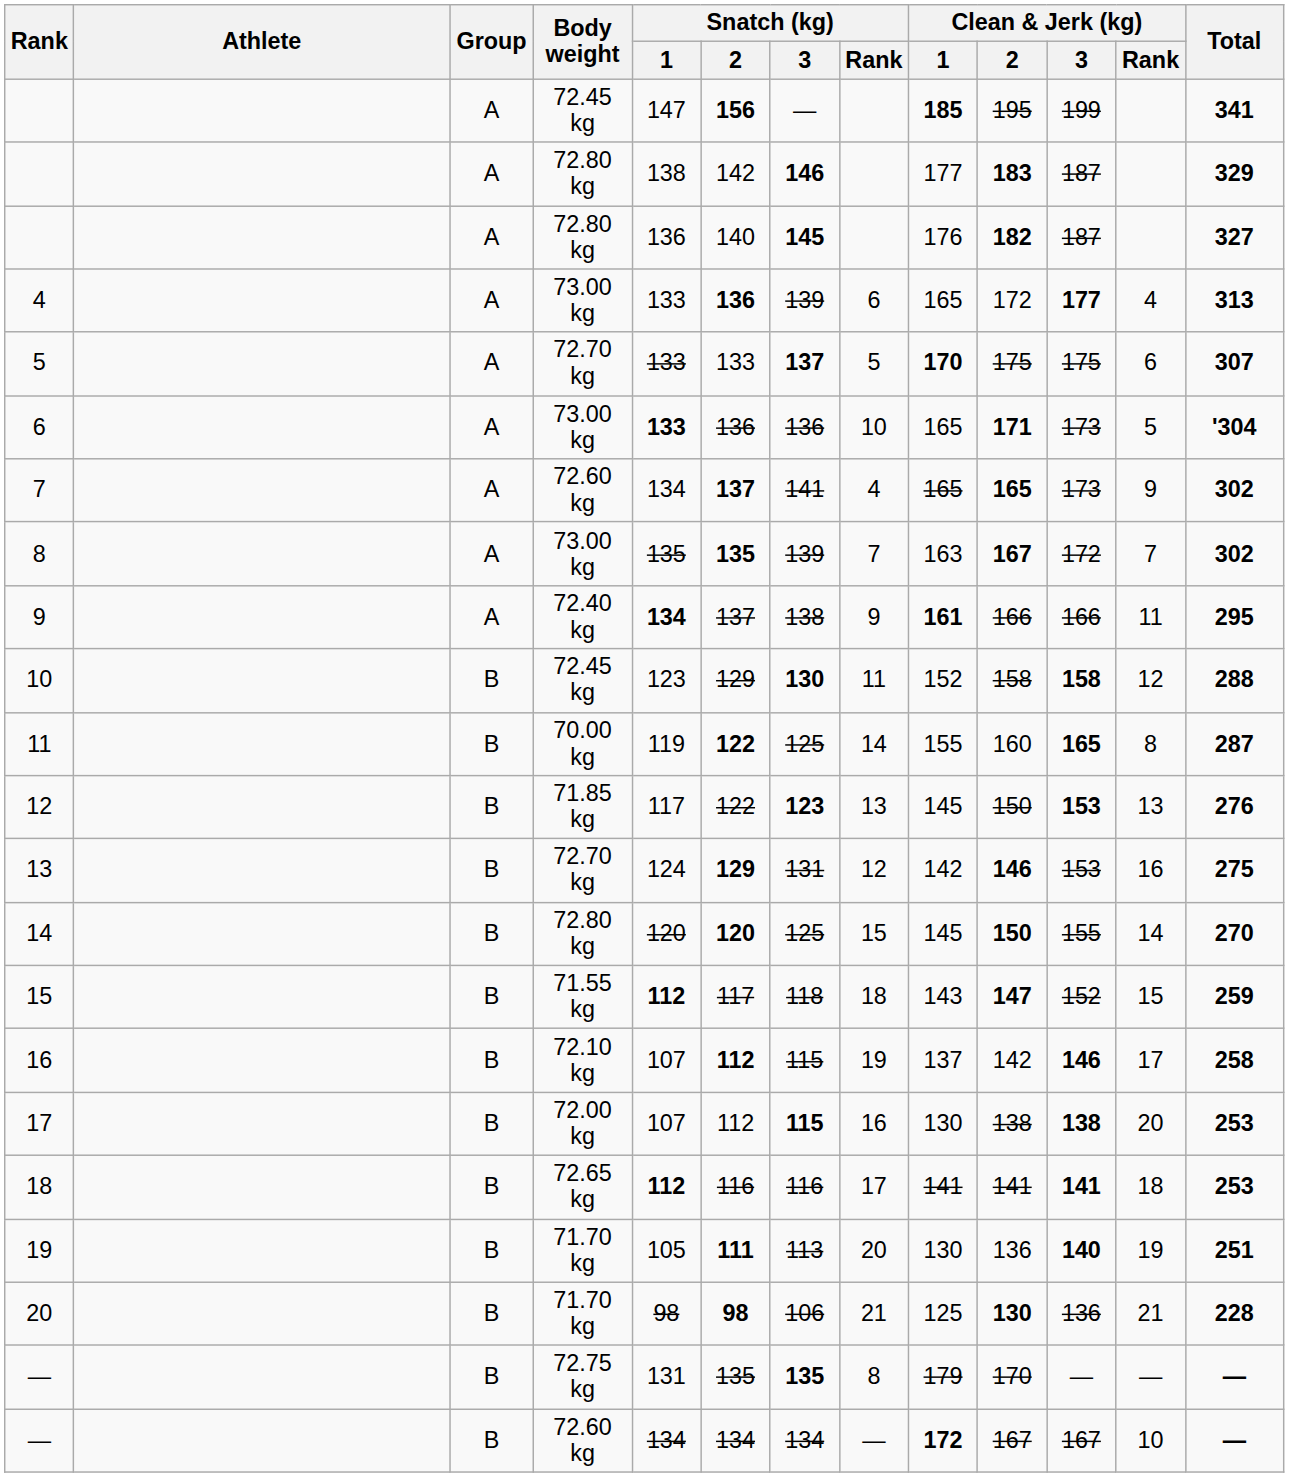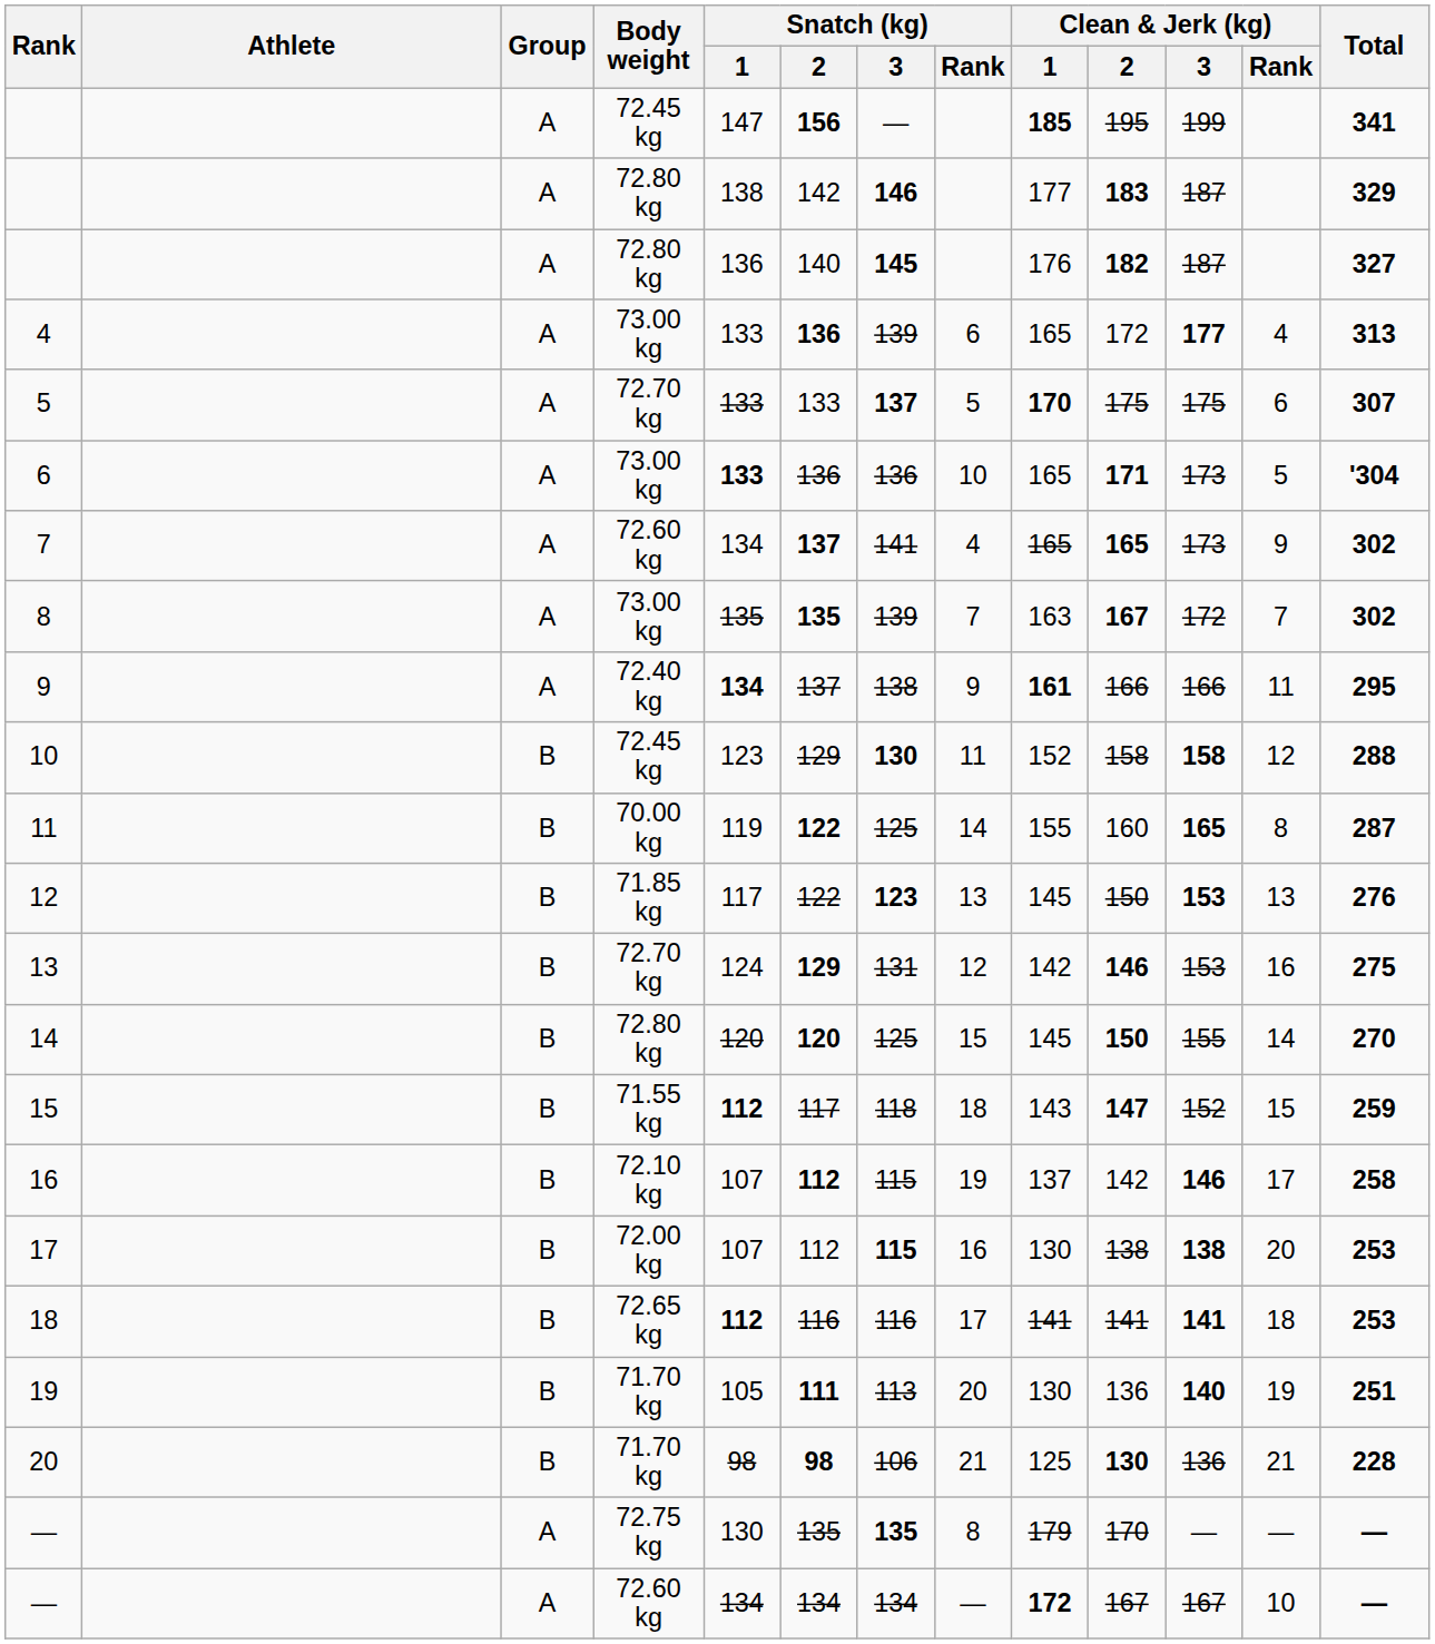 <table class = "wikitable" style="text-align:center;">
 <tr>
 <th rowspan=2 width=40>Rank</th>
 <th rowspan=2 width=250>Athlete</th>
 <th rowspan=2 width=50>Group</th>
 <th rowspan=2 width=60>Body weight</th>
 <th colspan=4>Snatch (kg)</th>
 <th colspan=4>Clean & Jerk (kg)</th>
 <th rowspan=2 width=60>Total</th>
 </tr>
 <tr>
 <th width=40>1</th>
 <th width=40>2</th>
 <th width=40>3</th>
 <th width=40>Rank</th>
 <th width=40>1</th>
 <th width=40>2</th>
 <th width=40>3</th>
 <th width=40>Rank</th>
 </tr>
 <tr>
 <td></td>
 <td align=left></td>
 <td>A</td>
 <td>72.45 kg</td>
 <td>147</td>
 <td><strong>156</strong></td>
 <td>—</td>
 <td></td>
 <td><strong>185</strong></td>
 <td><s>195</s></td>
 <td><s>199</s></td>
 <td></td>
 <td><strong>341</strong></td>
 </tr>
 <tr>
 <td></td>
 <td align=left></td>
 <td>A</td>
 <td>72.80 kg</td>
 <td>138</td>
 <td>142</td>
 <td><strong>146</strong></td>
 <td></td>
 <td>177</td>
 <td><strong>183</strong></td>
 <td><s>187</s></td>
 <td></td>
 <td><strong>329</strong></td>
 </tr>
 <tr>
 <td></td>
 <td align=left></td>
 <td>A</td>
 <td>72.80 kg</td>
 <td>136</td>
 <td>140</td>
 <td><strong>145</strong></td>
 <td></td>
 <td>176</td>
 <td><strong>182</strong></td>
 <td><s>187</s></td>
 <td></td>
 <td><strong>327</strong></td>
 </tr>
 <tr>
 <td>4</td>
 <td align=left></td>
 <td>A</td>
 <td>73.00 kg</td>
 <td>133</td>
 <td><strong>136</strong></td>
 <td><s>139</s></td>
 <td>6</td>
 <td>165</td>
 <td>172</td>
 <td><strong>177</strong></td>
 <td>4</td>
 <td><strong>313</strong></td>
 </tr>
 <tr>
 <td>5</td>
 <td align=left></td>
 <td>A</td>
 <td>72.70 kg</td>
 <td><s>133</s></td>
 <td>133</td>
 <td><strong>137</strong></td>
 <td>5</td>
 <td><strong>170</strong></td>
 <td><s>175</s></td>
 <td><s>175</s></td>
 <td>6</td>
 <td><strong>307</strong></td>
 </tr>
 <tr>
 <td>6</td>
 <td align=left></td>
 <td>A</td>
 <td>73.00 kg</td>
 <td><strong>133</strong></td>
 <td><s>136</s></td>
 <td><s>136</s></td>
 <td>10</td>
 <td>165</td>
 <td><strong>171</strong></td>
 <td><s>173</s></td>
 <td>5</td>
 <td><strong>'304</strong></td>
 </tr>
 <tr>
 <td>7</td>
 <td align=left></td>
 <td>A</td>
 <td>72.60 kg</td>
 <td>134</td>
 <td><strong>137</strong></td>
 <td><s>141</s></td>
 <td>4</td>
 <td><s>165</s></td>
 <td><strong>165</strong></td>
 <td><s>173</s></td>
 <td>9</td>
 <td><strong>302</strong></td>
 </tr>
 <tr>
 <td>8</td>
 <td align=left></td>
 <td>A</td>
 <td>73.00 kg</td>
 <td><s>135</s></td>
 <td><strong>135</strong></td>
 <td><s>139</s></td>
 <td>7</td>
 <td>163</td>
 <td><strong>167</strong></td>
 <td><s>172</s></td>
 <td>7</td>
 <td><strong>302</strong></td>
 </tr>
 <tr>
 <td>9</td>
 <td align=left></td>
 <td>A</td>
 <td>72.40 kg</td>
 <td><strong>134</strong></td>
 <td><s>137</s></td>
 <td><s>138</s></td>
 <td>9</td>
 <td><strong>161</strong></td>
 <td><s>166</s></td>
 <td><s>166</s></td>
 <td>11</td>
 <td><strong>295</strong></td>
 </tr>
 <tr>
 <td>10</td>
 <td align=left></td>
 <td>B</td>
 <td>72.45 kg</td>
 <td>123</td>
 <td><s>129</s></td>
 <td><strong>130</strong></td>
 <td>11</td>
 <td>152</td>
 <td><s>158</s></td>
 <td><strong>158</strong></td>
 <td>12</td>
 <td><strong>288</strong></td>
 </tr>
 <tr>
 <td>11</td>
 <td align=left></td>
 <td>B</td>
 <td>70.00 kg</td>
 <td>119</td>
 <td><strong>122</strong></td>
 <td><s>125</s></td>
 <td>14</td>
 <td>155</td>
 <td>160</td>
 <td><strong>165</strong></td>
 <td>8</td>
 <td><strong>287</strong></td>
 </tr>
 <tr>
 <td>12</td>
 <td align=left></td>
 <td>B</td>
 <td>71.85 kg</td>
 <td>117</td>
 <td><s>122</s></td>
 <td><strong>123</strong></td>
 <td>13</td>
 <td>145</td>
 <td><s>150</s></td>
 <td><strong>153</strong></td>
 <td>13</td>
 <td><strong>276</strong></td>
 </tr>
 <tr>
 <td>13</td>
 <td align=left></td>
 <td>B</td>
 <td>72.70 kg</td>
 <td>124</td>
 <td><strong>129</strong></td>
 <td><s>131</s></td>
 <td>12</td>
 <td>142</td>
 <td><strong>146</strong></td>
 <td><s>153</s></td>
 <td>16</td>
 <td><strong>275</strong></td>
 </tr>
 <tr>
 <td>14</td>
 <td align=left></td>
 <td>B</td>
 <td>72.80 kg</td>
 <td><s>120</s></td>
 <td><strong>120</strong></td>
 <td><s>125</s></td>
 <td>15</td>
 <td>145</td>
 <td><strong>150</strong></td>
 <td><s>155</s></td>
 <td>14</td>
 <td><strong>270</strong></td>
 </tr>
 <tr>
 <td>15</td>
 <td align=left></td>
 <td>B</td>
 <td>71.55 kg</td>
 <td><strong>112</strong></td>
 <td><s>117</s></td>
 <td><s>118</s></td>
 <td>18</td>
 <td>143</td>
 <td><strong>147</strong></td>
 <td><s>152</s></td>
 <td>15</td>
 <td><strong>259</strong></td>
 </tr>
 <tr>
 <td>16</td>
 <td align=left></td>
 <td>B</td>
 <td>72.10 kg</td>
 <td>107</td>
 <td><strong>112</strong></td>
 <td><s>115</s></td>
 <td>19</td>
 <td>137</td>
 <td>142</td>
 <td><strong>146</strong></td>
 <td>17</td>
 <td><strong>258</strong></td>
 </tr>
 <tr>
 <td>17</td>
 <td align=left></td>
 <td>B</td>
 <td>72.00 kg</td>
 <td>107</td>
 <td>112</td>
 <td><strong>115</strong></td>
 <td>16</td>
 <td>130</td>
 <td><s>138</s></td>
 <td><strong>138</strong></td>
 <td>20</td>
 <td><strong>253</strong></td>
 </tr>
 <tr>
 <td>18</td>
 <td align=left></td>
 <td>B</td>
 <td>72.65 kg</td>
 <td><strong>112</strong></td>
 <td><s>116</s></td>
 <td><s>116</s></td>
 <td>17</td>
 <td><s>141</s></td>
 <td><s>141</s></td>
 <td><strong>141</strong></td>
 <td>18</td>
 <td><strong>253</strong></td>
 </tr>
 <tr>
 <td>19</td>
 <td align=left></td>
 <td>B</td>
 <td>71.70 kg</td>
 <td>105</td>
 <td><strong>111</strong></td>
 <td><s>113</s></td>
 <td>20</td>
 <td>130</td>
 <td>136</td>
 <td><strong>140</strong></td>
 <td>19</td>
 <td><strong>251</strong></td>
 </tr>
 <tr>
 <td>20</td>
 <td align=left></td>
 <td>B</td>
 <td>71.70 kg</td>
 <td><s>98</s></td>
 <td><strong>98</strong></td>
 <td><s>106</s></td>
 <td>21</td>
 <td>125</td>
 <td><strong>130</strong></td>
 <td><s>136</s></td>
 <td>21</td>
 <td><strong>228</strong></td>
 </tr>
 <tr>
 <td>—</td>
 <td align=left></td>
-<td>B</td>
+<td>A</td>
 <td>72.75 kg</td>
-<td>131</td>
+<td>130</td>
 <td><s>135</s></td>
 <td><strong>135</strong></td>
 <td>8</td>
 <td><s>179</s></td>
 <td><s>170</s></td>
 <td>—</td>
 <td>—</td>
 <td><strong>—</strong></td>
 </tr>
 <tr>
 <td>—</td>
 <td align=left></td>
-<td>B</td>
+<td>A</td>
 <td>72.60 kg</td>
 <td><s>134</s></td>
 <td><s>134</s></td>
 <td><s>134</s></td>
 <td>—</td>
 <td><strong>172</strong></td>
 <td><s>167</s></td>
 <td><s>167</s></td>
 <td>10</td>
 <td><strong>—</strong></td>
 </tr>
 </table>
